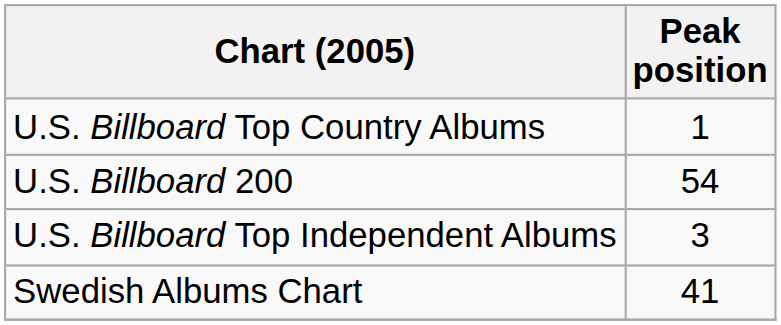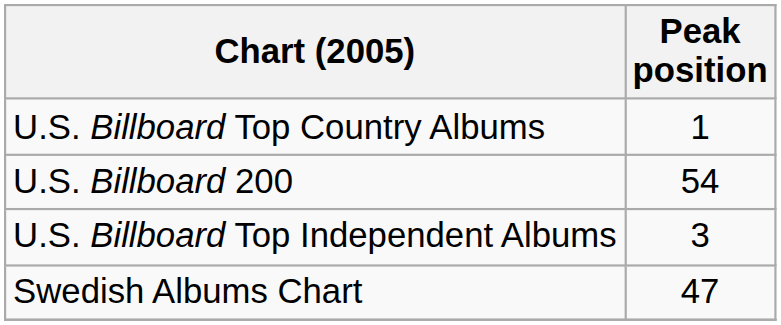 <table class="wikitable">
 <tr>
 <th>Chart (2005)</th>
 <th>Peak<br>position</th>
 </tr>
 <tr>
 <td>U.S. <em>Billboard</em> Top Country Albums</td>
 <td align="center">1</td>
 </tr>
 <tr>
 <td>U.S. <em>Billboard</em> 200</td>
 <td align="center">54</td>
 </tr>
 <tr>
 <td>U.S. <em>Billboard</em> Top Independent Albums</td>
 <td align="center">3</td>
 </tr>
 <tr>
 <td>Swedish Albums Chart</td>
-<td align="center">41</td>
+<td align="center">47</td>
 </tr>
 <tr>
 </tr>
 </table>
